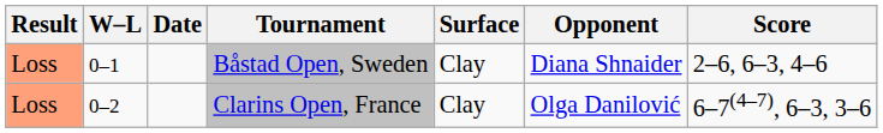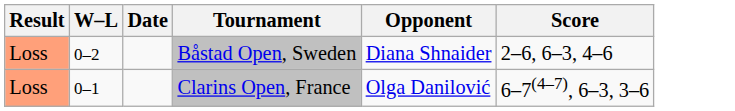 <table class="sortable wikitable">
 <tr>
 <th>Result</th>
 <th>W–L</th>
 <th>Date</th>
 <th>Tournament</th>
-<th>Surface</th>
 <th>Opponent</th>
 <th class="unsortable">Score</th>
 </tr>
 <tr>
 <td bgcolor=ffa07a>Loss</td>
-<td><small>0–1</small></td>
+<td><small>0–2</small></td>
 <td><a href='#'></a></td>
 <td bgcolor=silver><a href='#'>Båstad Open</a>, Sweden</td>
-<td>Clay</td>
 <td> <a href='#'>Diana Shnaider</a></td>
 <td>2–6, 6–3, 4–6</td>
 </tr>
 <tr>
 <td bgcolor=ffa07a>Loss</td>
-<td><small>0–2</small></td>
+<td><small>0–1</small></td>
 <td><a href='#'></a></td>
 <td bgcolor=silver><a href='#'>Clarins Open</a>, France</td>
-<td>Clay</td>
 <td> <a href='#'>Olga Danilović</a></td>
 <td>6–7<sup>(4–7)</sup>, 6–3, 3–6</td>
 </tr>
 </table>
